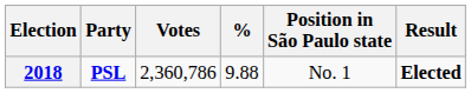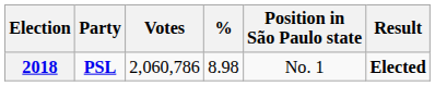 <table class="wikitable" style="text-align: center;">
 <tr>
 <th>Election</th>
 <th>Party</th>
 <th>Votes</th>
 <th>%</th>
 <th>Position in <br>São Paulo state</th>
 <th>Result</th>
 </tr>
 <tr>
 <th><a href='#'>2018</a></th>
 <td><strong><a href='#'>PSL</a></strong></td>
-<td>2,360,786</td>
-<td>9.88</td>
+<td>2,060,786</td>
+<td>8.98</td>
 <td>No. 1</td>
 <td><strong>Elected</strong></td>
 </tr>
 </table>
